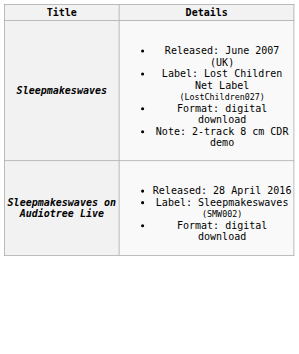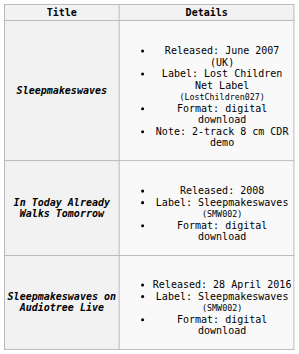 <table class="wikitable plainrowheaders" style="text-align:center;" border="1">
 <tr>
 <th scope="col" style="width:11em;">Title</th>
 <th scope="col" style="width:17em;">Details</th>
 </tr>
 <tr>
 <th scope="row"><em>Sleepmakeswaves</em></th>
 <td><br><ul><li>Released: June 2007 (UK)</li><li>Label: Lost Children Net Label <small>(LostChildren027)</small></li><li>Format: digital download</li><li>Note: 2-track 8 cm CDR demo</li></ul></td>
 </tr>
 <tr>
+<th scope="row"><em>In Today Already Walks Tomorrow</em></th>
+<td><br><ul><li>Released: 2008</li><li>Label: Sleepmakeswaves <small>(SMW002)</small></li><li>Format: digital download</li></ul></td>
+</tr>
+<tr>
 <th scope="row"><em>Sleepmakeswaves on Audiotree Live</em></th>
 <td><br><ul><li>Released: 28 April 2016</li><li>Label: Sleepmakeswaves <small>(SMW002)</small></li><li>Format: digital download</li></ul></td>
 </tr>
 </table>
